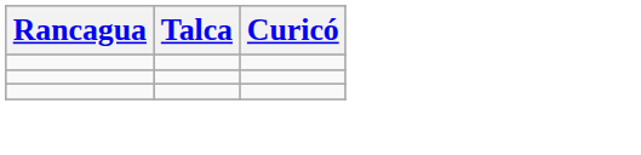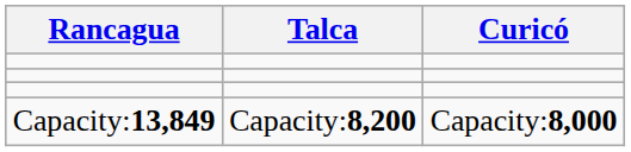 <table class="wikitable">
 <tr>
 <th><a href='#'>Rancagua</a></th>
 <th><a href='#'>Talca</a></th>
 <th><a href='#'>Curicó</a></th>
 </tr>
 <tr>
 <td></td>
 <td></td>
 <td></td>
 </tr>
 <tr>
 <td></td>
 <td></td>
 <td></td>
 </tr>
 <tr>
 <td><small></small></td>
 <td><small></small></td>
 <td><small></small></td>
 </tr>
+<tr>
+<td>Capacity:<strong>13,849</strong></td>
+<td>Capacity:<strong>8,200</strong></td>
+<td>Capacity:<strong>8,000</strong></td>
+</tr>
 </table>
